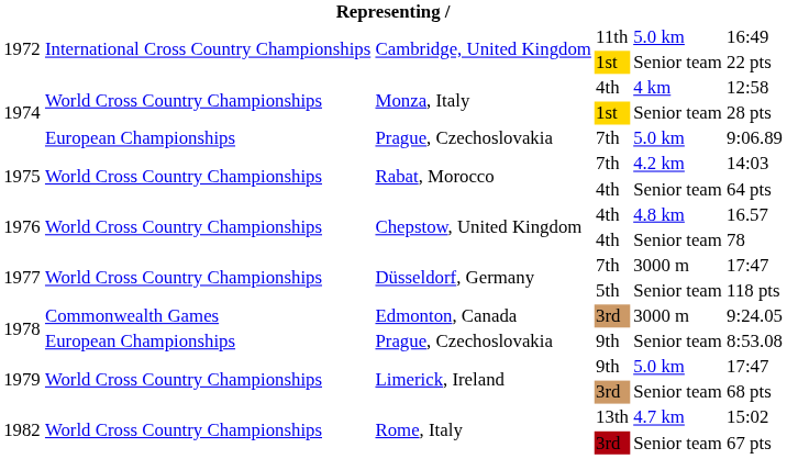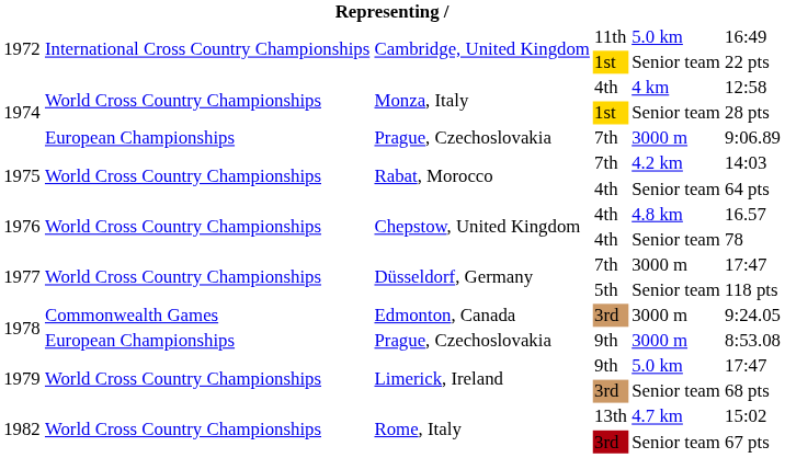 <table>
 <tr>
 <th colspan=6>Representing  / </th>
 </tr>
 <tr>
 <td rowspan=2>1972</td>
 <td rowspan=2><a href='#'>International Cross Country Championships</a></td>
 <td rowspan=2><a href='#'>Cambridge, United Kingdom</a></td>
 <td>11th</td>
 <td><a href='#'>5.0 km</a></td>
 <td>16:49</td>
 </tr>
 <tr>
 <td bgcolor=gold>1st</td>
 <td>Senior team</td>
 <td>22 pts</td>
 </tr>
 <tr>
 <td rowspan=3>1974</td>
 <td rowspan=2><a href='#'>World Cross Country Championships</a></td>
 <td rowspan=2><a href='#'>Monza</a>, Italy</td>
 <td>4th</td>
 <td><a href='#'>4 km</a></td>
 <td>12:58</td>
 </tr>
 <tr>
 <td bgcolor=gold>1st</td>
 <td>Senior team</td>
 <td>28 pts</td>
 </tr>
 <tr>
 <td><a href='#'>European Championships</a></td>
 <td><a href='#'>Prague</a>, Czechoslovakia</td>
 <td>7th</td>
-<td><a href='#'>5.0 km</a></td>
+<td><a href='#'>3000 m</a></td>
 <td>9:06.89</td>
 </tr>
 <tr>
 <td rowspan=2>1975</td>
 <td rowspan=2><a href='#'>World Cross Country Championships</a></td>
 <td rowspan=2><a href='#'>Rabat</a>, Morocco</td>
 <td>7th</td>
 <td><a href='#'>4.2 km</a></td>
 <td>14:03</td>
 </tr>
 <tr>
 <td>4th</td>
 <td>Senior team</td>
 <td>64 pts</td>
 </tr>
 <tr>
 <td rowspan=2>1976</td>
 <td rowspan=2><a href='#'>World Cross Country Championships</a></td>
 <td rowspan=2><a href='#'>Chepstow</a>, United Kingdom</td>
 <td>4th</td>
 <td><a href='#'>4.8 km</a></td>
 <td>16.57</td>
 </tr>
 <tr>
 <td>4th</td>
 <td>Senior team</td>
 <td>78</td>
 </tr>
 <tr>
 <td rowspan=2>1977</td>
 <td rowspan=2><a href='#'>World Cross Country Championships</a></td>
 <td rowspan=2><a href='#'>Düsseldorf</a>, Germany</td>
 <td>7th</td>
 <td>3000 m</td>
 <td>17:47</td>
 </tr>
 <tr>
 <td>5th</td>
 <td>Senior team</td>
 <td>118 pts</td>
 </tr>
 <tr>
 <td rowspan=2>1978</td>
 <td><a href='#'>Commonwealth Games</a></td>
 <td><a href='#'>Edmonton</a>, Canada</td>
 <td style="background:#c96;">3rd</td>
 <td>3000 m</td>
 <td>9:24.05</td>
 </tr>
 <tr>
 <td><a href='#'>European Championships</a></td>
 <td><a href='#'>Prague</a>, Czechoslovakia</td>
 <td>9th</td>
-<td>Senior team</td>
+<td><a href='#'>3000 m</a></td>
 <td>8:53.08</td>
 </tr>
 <tr>
 <td rowspan=2>1979</td>
 <td rowspan=2><a href='#'>World Cross Country Championships</a></td>
 <td rowspan=2><a href='#'>Limerick</a>, Ireland</td>
 <td>9th</td>
 <td><a href='#'>5.0 km</a></td>
 <td>17:47</td>
 </tr>
 <tr>
 <td bgcolor=cc9966>3rd</td>
 <td>Senior team</td>
 <td>68 pts</td>
 </tr>
 <tr>
 <td rowspan=2>1982</td>
 <td rowspan=2><a href='#'>World Cross Country Championships</a></td>
 <td rowspan=2><a href='#'>Rome</a>, Italy</td>
 <td>13th</td>
 <td><a href='#'>4.7 km</a></td>
 <td>15:02</td>
 </tr>
 <tr>
 <td bgcolor=bronze>3rd</td>
 <td>Senior team</td>
 <td>67 pts</td>
 </tr>
 </table>
